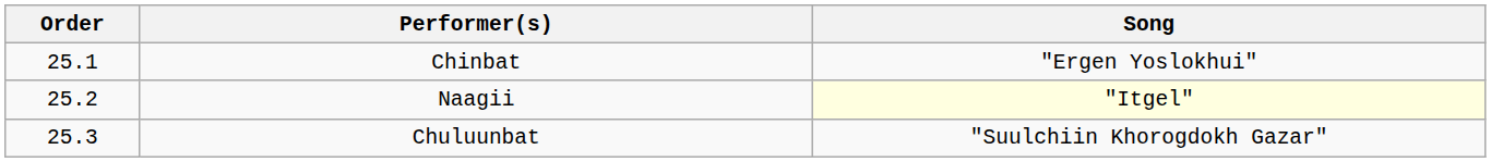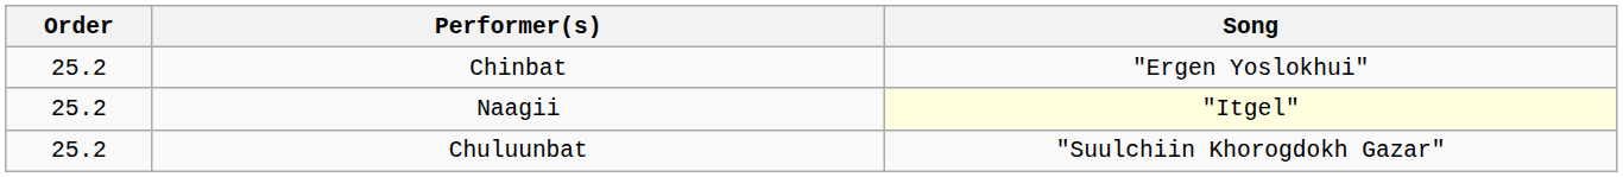 <table class="wikitable" style="text-align:center;line-height:17px; ">
 <tr>
 <th width="05%">Order</th>
 <th width="25%">Performer(s)</th>
 <th width="25%">Song</th>
 </tr>
 <tr>
-<td>25.1</td>
+<td>25.2</td>
 <td>Chinbat</td>
 <td>"Ergen Yoslokhui"</td>
 </tr>
 <tr>
 <td>25.2</td>
 <td>Naagii</td>
 <td style="background: lightyellow;">"Itgel"</td>
 </tr>
 <tr>
-<td>25.3</td>
+<td>25.2</td>
 <td>Chuluunbat</td>
 <td>"Suulchiin Khorogdokh Gazar"</td>
 </tr>
 </table>
